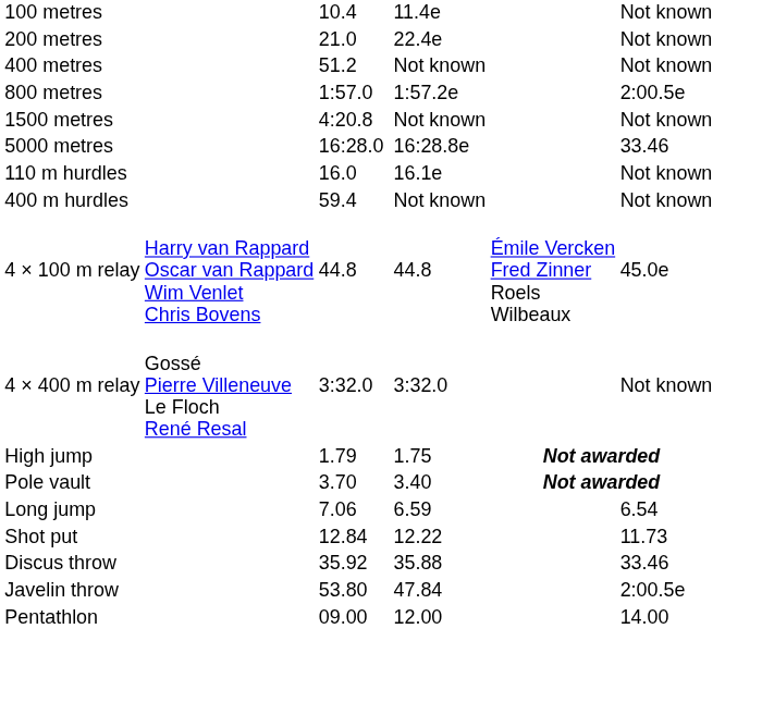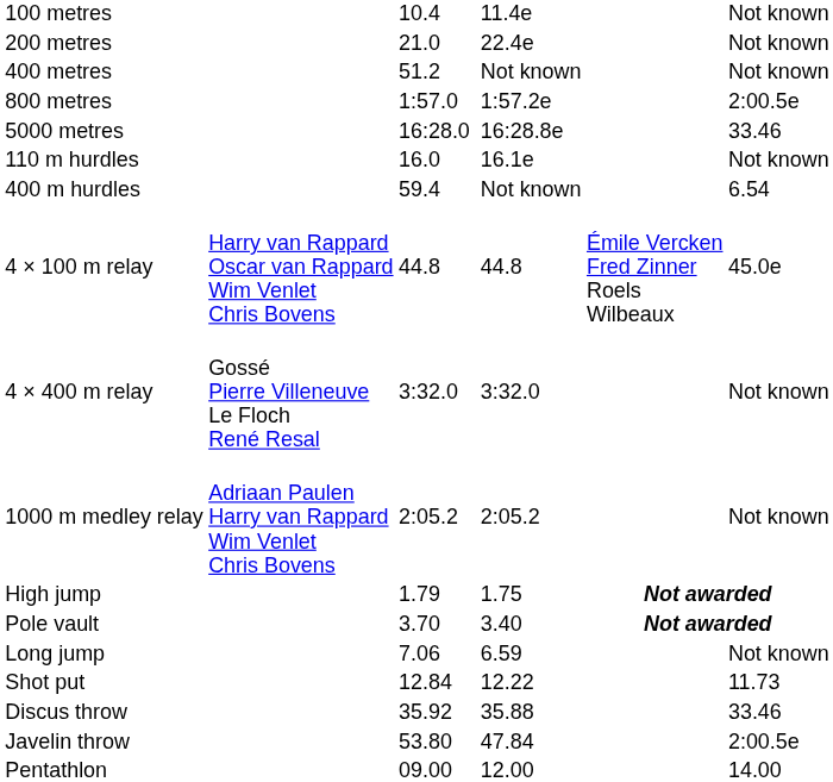 <table>
 <tr>
 <td>100 metres</td>
 <td></td>
 <td>10.4</td>
 <td></td>
 <td>11.4e</td>
 <td></td>
 <td>Not known</td>
 </tr>
 <tr>
 <td>200 metres</td>
 <td></td>
 <td>21.0</td>
 <td></td>
 <td>22.4e</td>
 <td></td>
 <td>Not known</td>
 </tr>
 <tr>
 <td>400 metres</td>
 <td></td>
 <td>51.2</td>
 <td></td>
 <td>Not known</td>
 <td></td>
 <td>Not known</td>
 </tr>
 <tr>
 <td>800 metres</td>
 <td></td>
 <td>1:57.0</td>
 <td></td>
 <td>1:57.2e</td>
 <td></td>
 <td>2:00.5e</td>
 </tr>
 <tr>
-<td>1500 metres</td>
-<td></td>
-<td>4:20.8</td>
-<td></td>
-<td>Not known</td>
-<td></td>
-<td>Not known</td>
-</tr>
-<tr>
 <td>5000 metres</td>
 <td></td>
 <td>16:28.0</td>
 <td></td>
 <td>16:28.8e</td>
 <td></td>
 <td>33.46</td>
 </tr>
 <tr>
 <td>110 m hurdles</td>
 <td></td>
 <td>16.0</td>
 <td></td>
 <td>16.1e</td>
 <td></td>
 <td>Not known</td>
 </tr>
 <tr>
 <td>400 m hurdles</td>
 <td></td>
 <td>59.4</td>
 <td></td>
 <td>Not known</td>
 <td></td>
-<td>Not known</td>
+<td>6.54</td>
 </tr>
 <tr>
 <td>4 × 100 m relay</td>
 <td><br><a href='#'>Harry van Rappard</a><br><a href='#'>Oscar van Rappard</a><br><a href='#'>Wim Venlet</a><br><a href='#'>Chris Bovens</a></td>
 <td>44.8</td>
 <td></td>
 <td>44.8</td>
 <td><br><a href='#'>Émile Vercken</a><br><a href='#'>Fred Zinner</a><br>Roels<br>Wilbeaux</td>
 <td>45.0e</td>
 </tr>
 <tr>
 <td>4 × 400 m relay</td>
 <td><br>Gossé<br><a href='#'>Pierre Villeneuve</a><br>Le Floch<br><a href='#'>René Resal</a></td>
 <td>3:32.0</td>
 <td></td>
 <td>3:32.0</td>
+<td></td>
+<td>Not known</td>
+</tr>
+<tr>
+<td>1000 m medley relay</td>
+<td><br><a href='#'>Adriaan Paulen</a><br><a href='#'>Harry van Rappard</a><br><a href='#'>Wim Venlet</a><br><a href='#'>Chris Bovens</a></td>
+<td>2:05.2</td>
+<td></td>
+<td>2:05.2</td>
 <td></td>
 <td>Not known</td>
 </tr>
 <tr>
 <td>High jump</td>
 <td></td>
 <td>1.79</td>
 <td><br></td>
 <td>1.75</td>
 <th colspan=2><em>Not awarded</em></th>
 </tr>
 <tr>
 <td>Pole vault</td>
 <td></td>
 <td>3.70</td>
 <td><br></td>
 <td>3.40</td>
 <th colspan=2><em>Not awarded</em></th>
 </tr>
 <tr>
 <td>Long jump</td>
 <td></td>
 <td>7.06</td>
 <td></td>
 <td>6.59</td>
 <td></td>
-<td>6.54</td>
+<td>Not known</td>
 </tr>
 <tr>
 <td>Shot put</td>
 <td></td>
 <td>12.84</td>
 <td></td>
 <td>12.22</td>
 <td></td>
 <td>11.73</td>
 </tr>
 <tr>
 <td>Discus throw</td>
 <td></td>
 <td>35.92</td>
 <td></td>
 <td>35.88</td>
 <td></td>
 <td>33.46</td>
 </tr>
 <tr>
 <td>Javelin throw</td>
 <td></td>
 <td>53.80</td>
 <td></td>
 <td>47.84</td>
 <td></td>
 <td>2:00.5e</td>
 </tr>
 <tr>
 <td>Pentathlon</td>
 <td></td>
 <td>09.00</td>
 <td></td>
 <td>12.00</td>
 <td></td>
 <td>14.00</td>
 </tr>
 </table>
